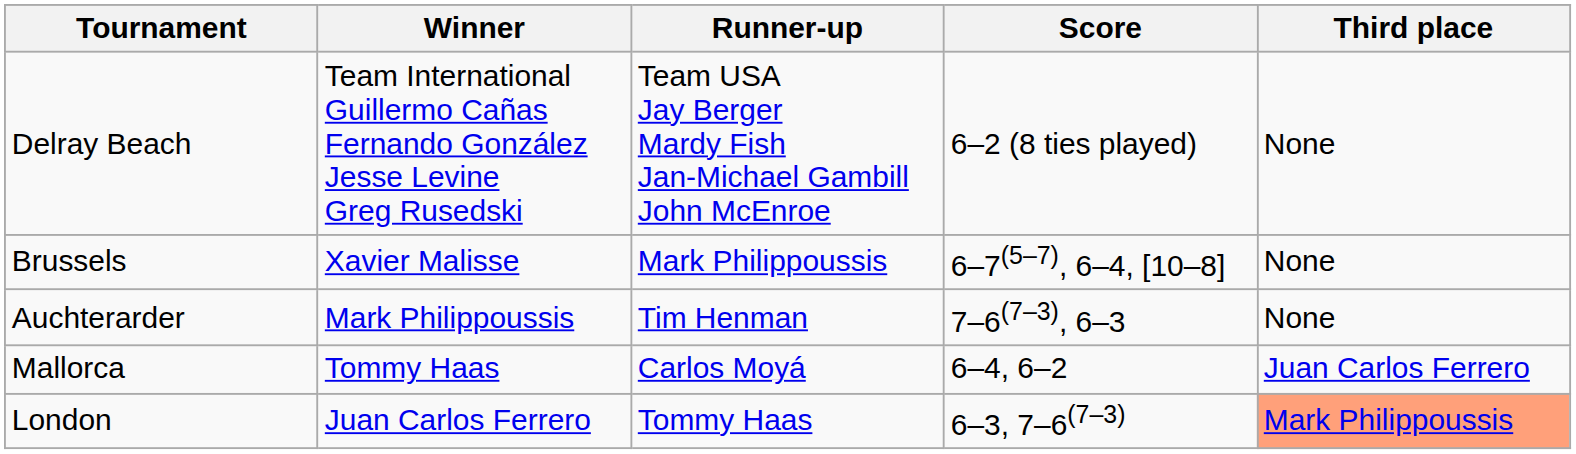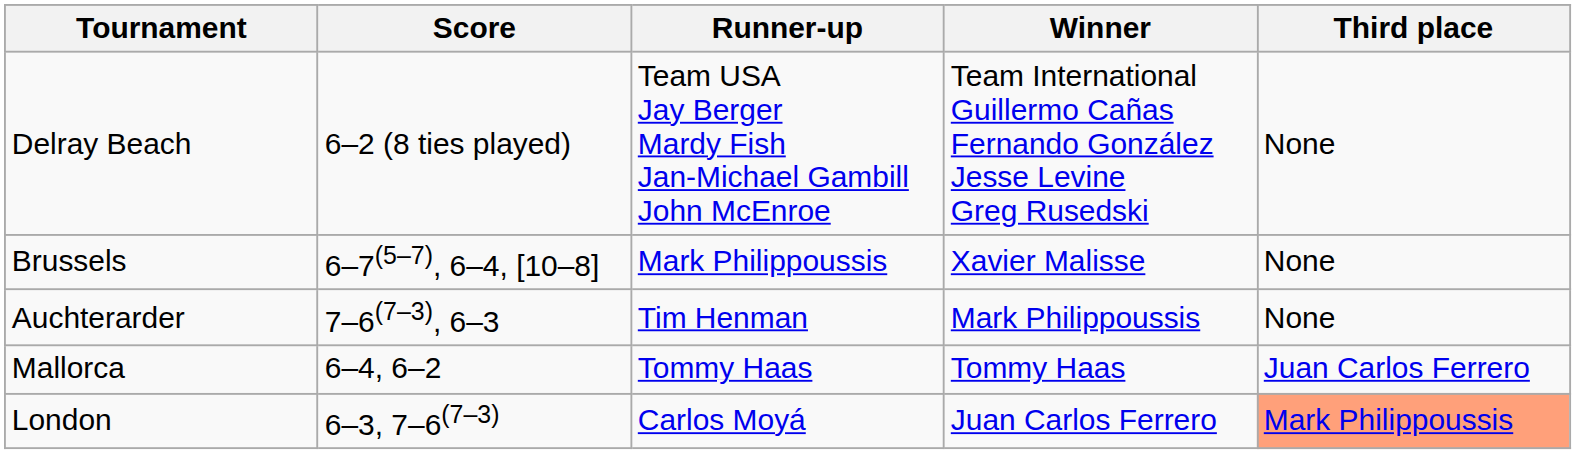 <table class="wikitable">
 <tr>
 <th style="width:160px">Tournament</th>
+<th style="width:160px" class="unsortable">Score</th>
+<th style="width:160px">Runner-up</th>
 <th style="width:160px">Winner</th>
-<th style="width:160px">Runner-up</th>
-<th style="width:160px" class="unsortable">Score</th>
 <th style="width:160px">Third place</th>
 </tr>
 <tr>
 <td>Delray Beach</td>
+<td>6–2 (8 ties played)</td>
+<td>Team USA<br> <a href='#'>Jay Berger</a><br> <a href='#'>Mardy Fish</a><br> <a href='#'>Jan-Michael Gambill</a><br> <a href='#'>John McEnroe</a></td>
 <td>Team International<br> <a href='#'>Guillermo Cañas</a><br> <a href='#'>Fernando González</a><br> <a href='#'>Jesse Levine</a><br> <a href='#'>Greg Rusedski</a></td>
-<td>Team USA<br> <a href='#'>Jay Berger</a><br> <a href='#'>Mardy Fish</a><br> <a href='#'>Jan-Michael Gambill</a><br> <a href='#'>John McEnroe</a></td>
-<td>6–2 (8 ties played)</td>
 <td>None</td>
 </tr>
 <tr>
 <td>Brussels</td>
+<td>6–7<sup>(5–7)</sup>, 6–4, [10–8]</td>
+<td> <a href='#'>Mark Philippoussis</a></td>
 <td> <a href='#'>Xavier Malisse</a></td>
-<td> <a href='#'>Mark Philippoussis</a></td>
-<td>6–7<sup>(5–7)</sup>, 6–4, [10–8]</td>
 <td>None</td>
 </tr>
 <tr>
 <td>Auchterarder</td>
+<td>7–6<sup>(7–3)</sup>, 6–3</td>
+<td> <a href='#'>Tim Henman</a></td>
 <td> <a href='#'>Mark Philippoussis</a></td>
-<td> <a href='#'>Tim Henman</a></td>
-<td>7–6<sup>(7–3)</sup>, 6–3</td>
 <td>None</td>
 </tr>
 <tr>
 <td>Mallorca</td>
+<td>6–4, 6–2</td>
 <td> <a href='#'>Tommy Haas</a></td>
-<td> <a href='#'>Carlos Moyá</a></td>
-<td>6–4, 6–2</td>
+<td> <a href='#'>Tommy Haas</a></td>
 <td> <a href='#'>Juan Carlos Ferrero</a></td>
 </tr>
 <tr>
 <td>London</td>
+<td>6–3, 7–6<sup>(7–3)</sup></td>
+<td> <a href='#'>Carlos Moyá</a></td>
 <td> <a href='#'>Juan Carlos Ferrero</a></td>
-<td> <a href='#'>Tommy Haas</a></td>
-<td>6–3, 7–6<sup>(7–3)</sup></td>
 <td style="background: lightsalmon;"> <a href='#'>Mark Philippoussis</a></td>
 </tr>
 </table>
